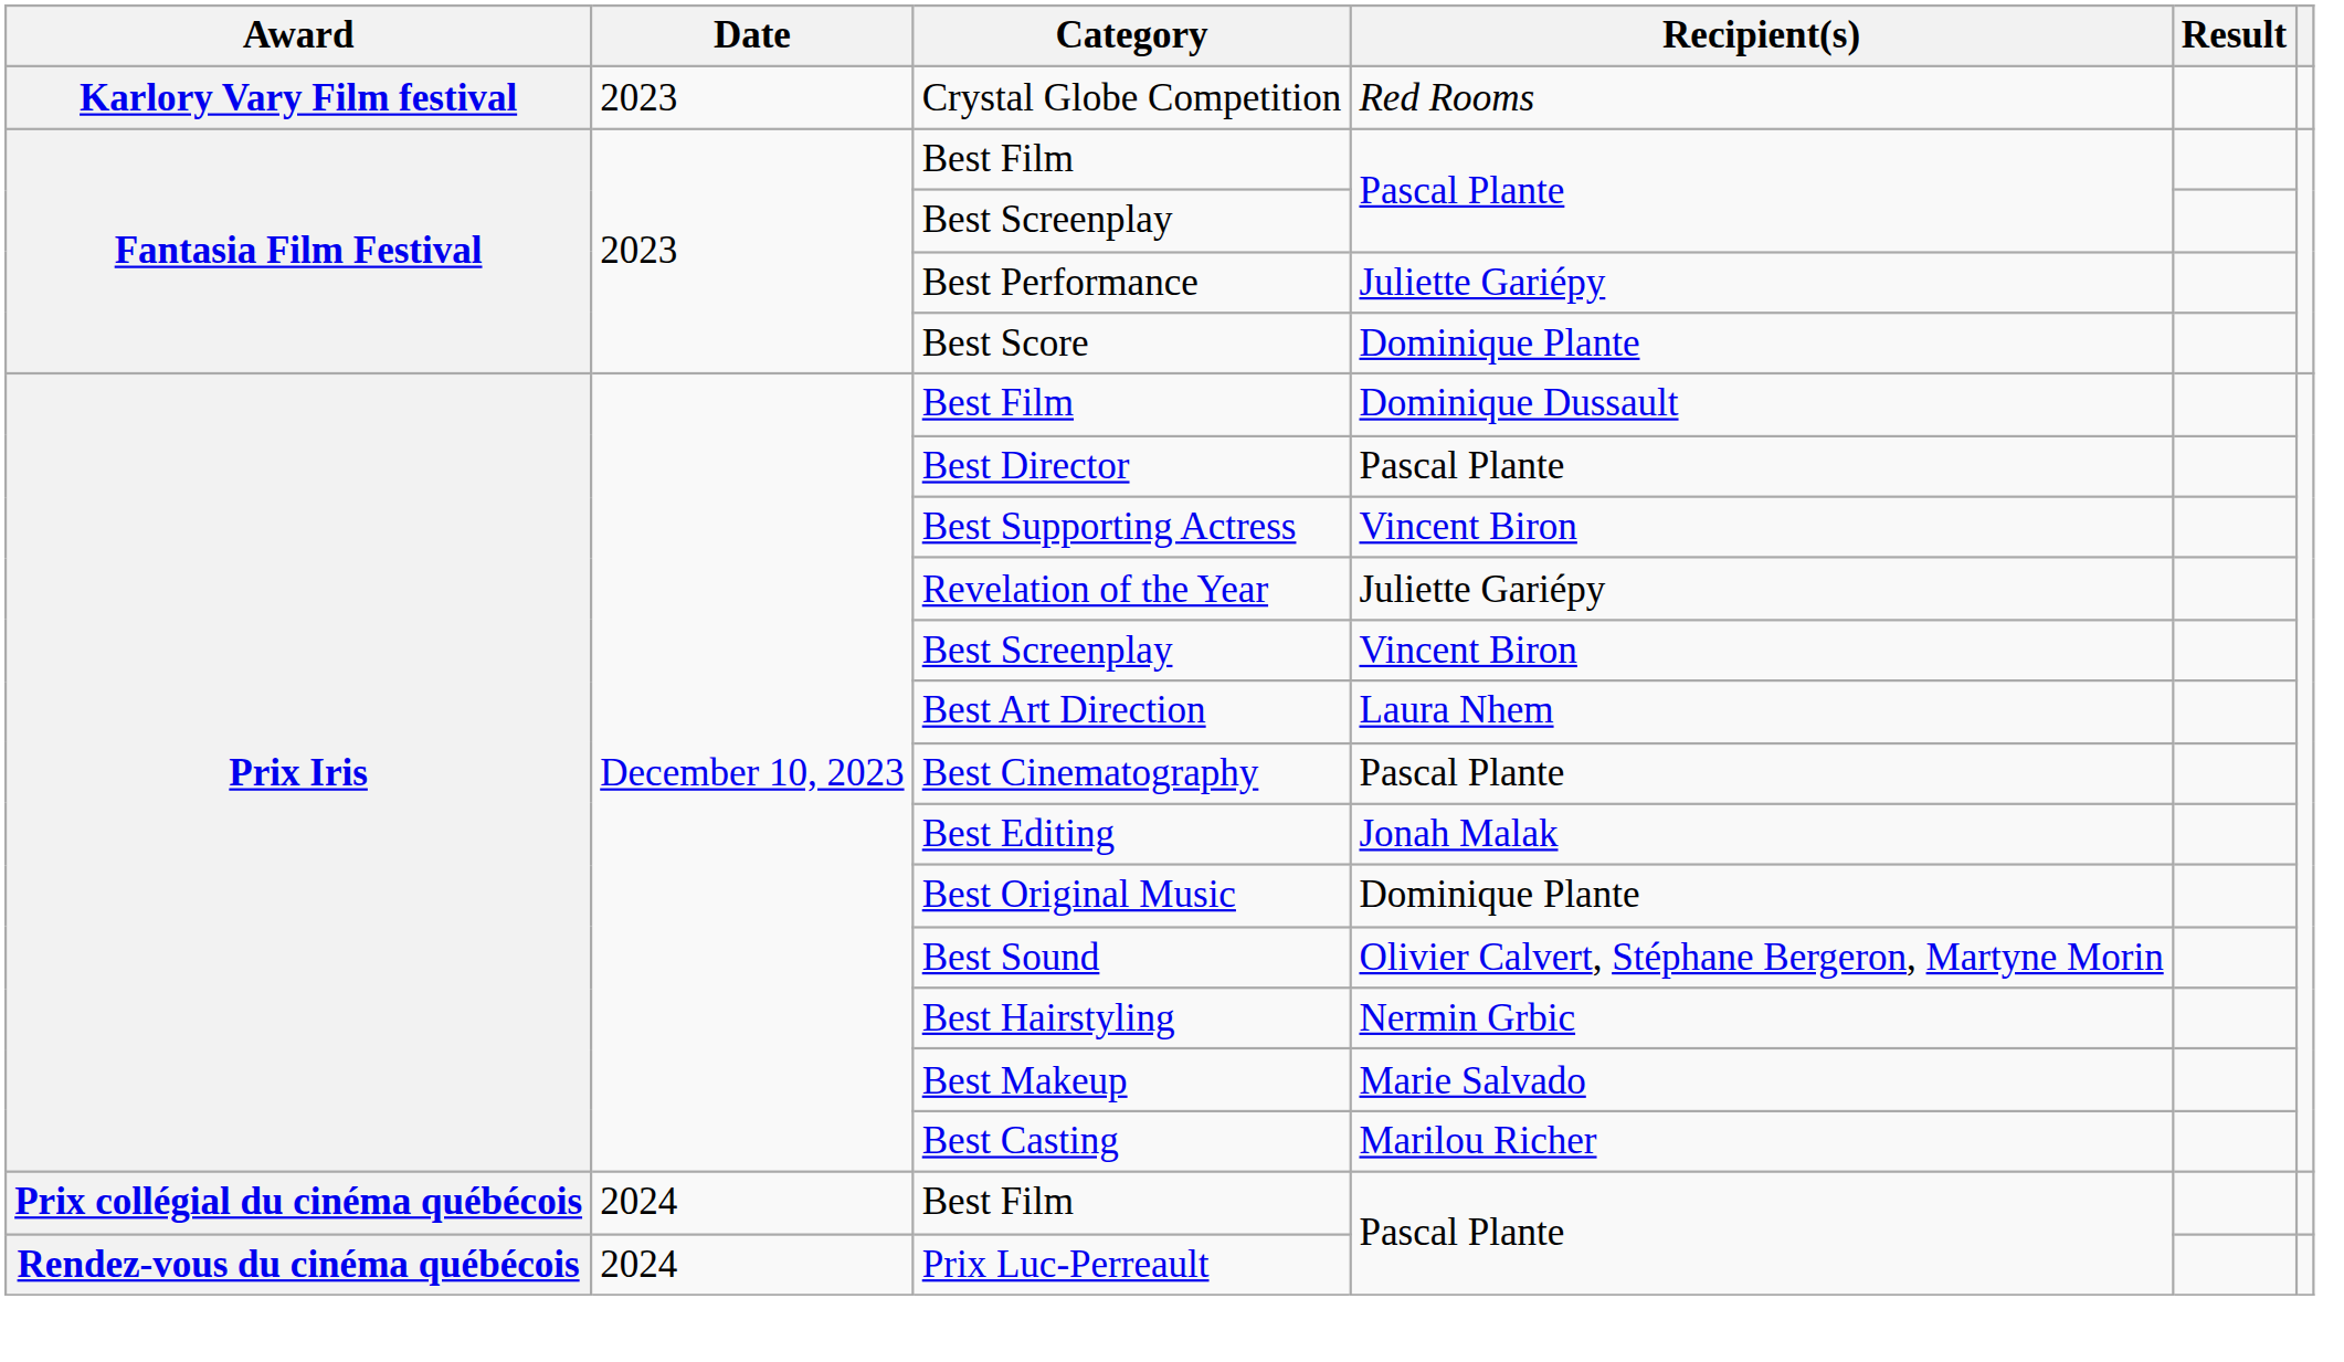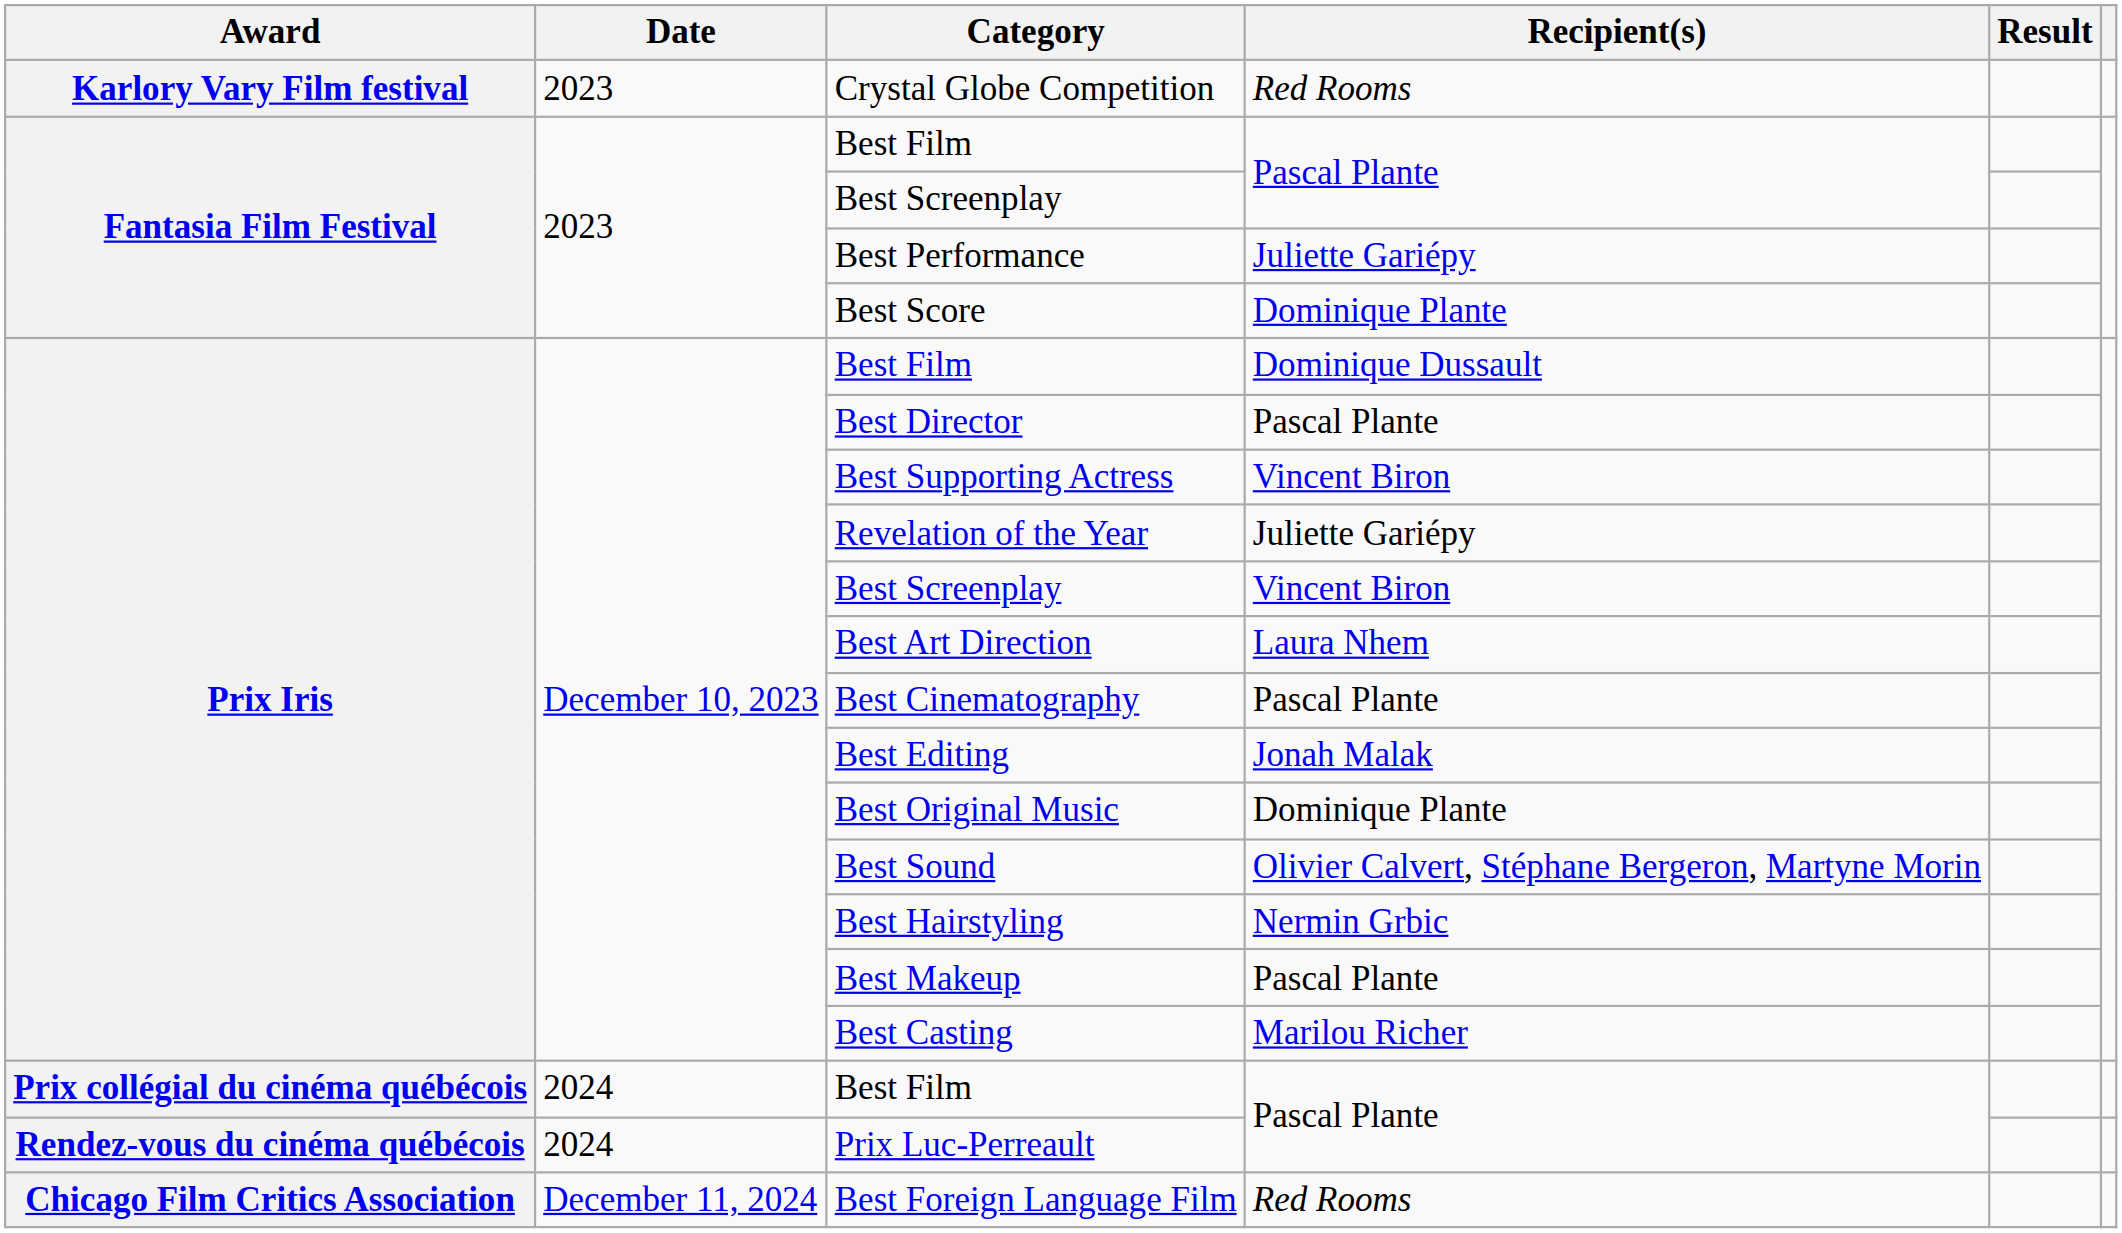 <table class="wikitable plainrowheaders sortable">
 <tr>
 <th scope="col">Award</th>
 <th scope="col">Date</th>
 <th scope="col">Category</th>
 <th scope="col">Recipient(s)</th>
 <th scope="col">Result</th>
 <th scope="col" class="unsortable"></th>
 </tr>
 <tr>
 <th><a href='#'>Karlory Vary Film festival</a></th>
 <td>2023</td>
 <td>Crystal Globe Competition</td>
 <td><em>Red Rooms</em></td>
 <td></td>
 <td></td>
 </tr>
 <tr>
 <th rowspan=4><a href='#'>Fantasia Film Festival</a></th>
 <td rowspan=4>2023</td>
 <td>Best Film</td>
 <td rowspan=2><a href='#'>Pascal Plante</a></td>
 <td></td>
 <td rowspan=4></td>
 </tr>
 <tr>
 <td>Best Screenplay</td>
 <td></td>
 </tr>
 <tr>
 <td>Best Performance</td>
 <td><a href='#'>Juliette Gariépy</a></td>
 <td></td>
 </tr>
 <tr>
 <td>Best Score</td>
 <td><a href='#'>Dominique Plante</a></td>
 <td></td>
 </tr>
 <tr>
 <th rowspan=13><a href='#'>Prix Iris</a></th>
 <td rowspan=13><a href='#'>December 10, 2023</a></td>
 <td><a href='#'>Best Film</a></td>
 <td><a href='#'>Dominique Dussault</a></td>
 <td></td>
 <td rowspan=13></td>
 </tr>
 <tr>
 <td><a href='#'>Best Director</a></td>
 <td>Pascal Plante</td>
 <td></td>
 </tr>
 <tr>
 <td><a href='#'>Best Supporting Actress</a></td>
 <td><a href='#'>Vincent Biron</a></td>
 <td></td>
 </tr>
 <tr>
 <td><a href='#'>Revelation of the Year</a></td>
 <td>Juliette Gariépy</td>
 <td></td>
 </tr>
 <tr>
 <td><a href='#'>Best Screenplay</a></td>
 <td><a href='#'>Vincent Biron</a></td>
 <td></td>
 </tr>
 <tr>
 <td><a href='#'>Best Art Direction</a></td>
 <td><a href='#'>Laura Nhem</a></td>
 <td></td>
 </tr>
 <tr>
 <td><a href='#'>Best Cinematography</a></td>
 <td>Pascal Plante</td>
 <td></td>
 </tr>
 <tr>
 <td><a href='#'>Best Editing</a></td>
 <td><a href='#'>Jonah Malak</a></td>
 <td></td>
 </tr>
 <tr>
 <td><a href='#'>Best Original Music</a></td>
 <td>Dominique Plante</td>
 <td></td>
 </tr>
 <tr>
 <td><a href='#'>Best Sound</a></td>
 <td><a href='#'>Olivier Calvert</a>, <a href='#'>Stéphane Bergeron</a>, <a href='#'>Martyne Morin</a></td>
 <td></td>
 </tr>
 <tr>
 <td><a href='#'>Best Hairstyling</a></td>
 <td><a href='#'>Nermin Grbic</a></td>
 <td></td>
 </tr>
 <tr>
 <td><a href='#'>Best Makeup</a></td>
-<td><a href='#'>Marie Salvado</a></td>
+<td>Pascal Plante</td>
 <td></td>
 </tr>
 <tr>
 <td><a href='#'>Best Casting</a></td>
 <td><a href='#'>Marilou Richer</a></td>
 <td></td>
 </tr>
 <tr>
 <th><a href='#'>Prix collégial du cinéma québécois</a></th>
 <td>2024</td>
 <td>Best Film</td>
 <td rowspan=2>Pascal Plante</td>
 <td></td>
 <td></td>
 </tr>
 <tr>
 <th><a href='#'>Rendez-vous du cinéma québécois</a></th>
 <td>2024</td>
 <td><a href='#'>Prix Luc-Perreault</a></td>
 <td></td>
 <td></td>
 </tr>
+<tr>
+<th><a href='#'>Chicago Film Critics Association</a></th>
+<td><a href='#'>December 11, 2024</a></td>
+<td><a href='#'>Best Foreign Language Film</a></td>
+<td><em>Red Rooms</em></td>
+<td></td>
+<td></td>
+</tr>
 </table>
